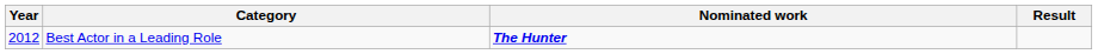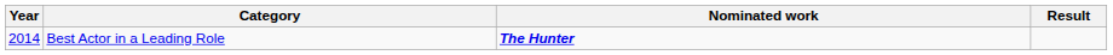 <table class=wikitable>
 <tr>
 <th scope="col" style="width:1em;">Year</th>
 <th scope="col" style="width:33em;">Category</th>
 <th scope="col" style="width:39em;">Nominated work</th>
 <th scope="col" style="width:5em;">Result</th>
 </tr>
 <tr>
-<td><a href='#'>2012</a></td>
+<td><a href='#'>2014</a></td>
 <td><a href='#'>Best Actor in a Leading Role</a></td>
 <td><strong><em><a href='#'>The Hunter</a></em></strong></td>
 <td></td>
 </tr>
 </table>
